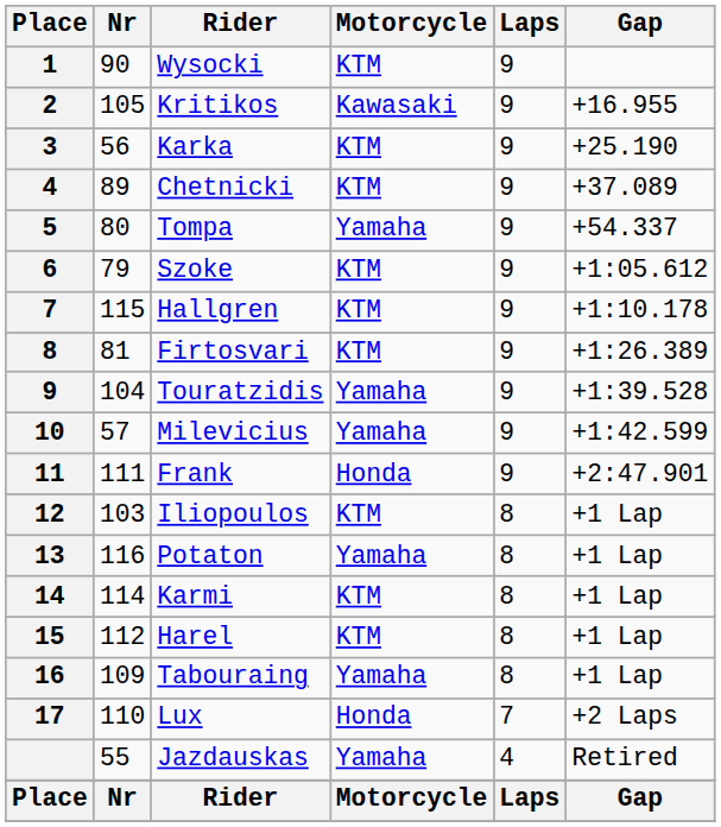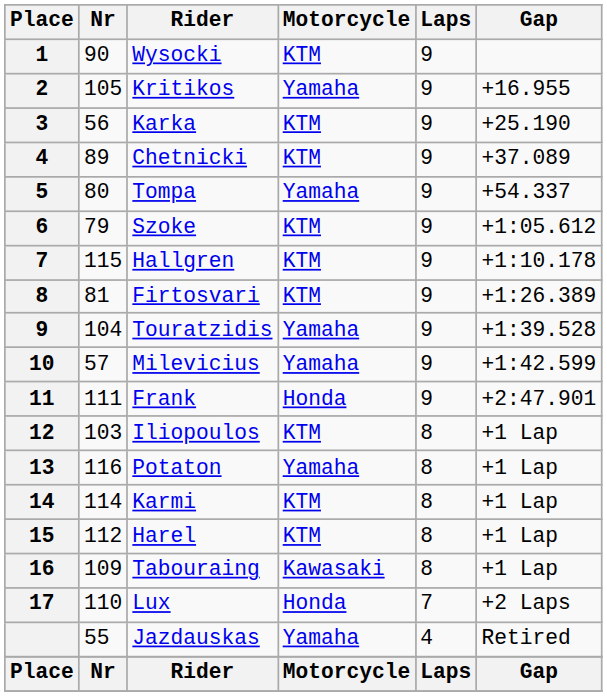 <table class="wikitable" style="font-size: 95%">
 <tr>
 <th>Place</th>
 <th>Nr</th>
 <th>Rider</th>
 <th>Motorcycle</th>
 <th>Laps</th>
 <th>Gap</th>
 </tr>
 <tr>
 <th>1</th>
 <td>90</td>
 <td> <a href='#'>Wysocki</a></td>
 <td><a href='#'>KTM</a></td>
 <td>9</td>
 <td></td>
 </tr>
 <tr>
 <th>2</th>
 <td>105</td>
 <td> <a href='#'>Kritikos</a></td>
-<td><a href='#'>Kawasaki</a></td>
+<td><a href='#'>Yamaha</a></td>
 <td>9</td>
 <td>+16.955</td>
 </tr>
 <tr>
 <th>3</th>
 <td>56</td>
 <td> <a href='#'>Karka</a></td>
 <td><a href='#'>KTM</a></td>
 <td>9</td>
 <td>+25.190</td>
 </tr>
 <tr>
 <th>4</th>
 <td>89</td>
 <td> <a href='#'>Chetnicki</a></td>
 <td><a href='#'>KTM</a></td>
 <td>9</td>
 <td>+37.089</td>
 </tr>
 <tr>
 <th>5</th>
 <td>80</td>
 <td> <a href='#'>Tompa</a></td>
 <td><a href='#'>Yamaha</a></td>
 <td>9</td>
 <td>+54.337</td>
 </tr>
 <tr>
 <th>6</th>
 <td>79</td>
 <td> <a href='#'>Szoke</a></td>
 <td><a href='#'>KTM</a></td>
 <td>9</td>
 <td>+1:05.612</td>
 </tr>
 <tr>
 <th>7</th>
 <td>115</td>
 <td> <a href='#'>Hallgren</a></td>
 <td><a href='#'>KTM</a></td>
 <td>9</td>
 <td>+1:10.178</td>
 </tr>
 <tr>
 <th>8</th>
 <td>81</td>
 <td> <a href='#'>Firtosvari</a></td>
 <td><a href='#'>KTM</a></td>
 <td>9</td>
 <td>+1:26.389</td>
 </tr>
 <tr>
 <th>9</th>
 <td>104</td>
 <td> <a href='#'>Touratzidis</a></td>
 <td><a href='#'>Yamaha</a></td>
 <td>9</td>
 <td>+1:39.528</td>
 </tr>
 <tr>
 <th>10</th>
 <td>57</td>
 <td> <a href='#'>Milevicius</a></td>
 <td><a href='#'>Yamaha</a></td>
 <td>9</td>
 <td>+1:42.599</td>
 </tr>
 <tr>
 <th>11</th>
 <td>111</td>
 <td> <a href='#'>Frank</a></td>
 <td><a href='#'>Honda</a></td>
 <td>9</td>
 <td>+2:47.901</td>
 </tr>
 <tr>
 <th>12</th>
 <td>103</td>
 <td> <a href='#'>Iliopoulos</a></td>
 <td><a href='#'>KTM</a></td>
 <td>8</td>
 <td>+1 Lap</td>
 </tr>
 <tr>
 <th>13</th>
 <td>116</td>
 <td> <a href='#'>Potaton</a></td>
 <td><a href='#'>Yamaha</a></td>
 <td>8</td>
 <td>+1 Lap</td>
 </tr>
 <tr>
 <th>14</th>
 <td>114</td>
 <td> <a href='#'>Karmi</a></td>
 <td><a href='#'>KTM</a></td>
 <td>8</td>
 <td>+1 Lap</td>
 </tr>
 <tr>
 <th>15</th>
 <td>112</td>
 <td> <a href='#'>Harel</a></td>
 <td><a href='#'>KTM</a></td>
 <td>8</td>
 <td>+1 Lap</td>
 </tr>
 <tr>
 <th>16</th>
 <td>109</td>
 <td> <a href='#'>Tabouraing</a></td>
-<td><a href='#'>Yamaha</a></td>
+<td><a href='#'>Kawasaki</a></td>
 <td>8</td>
 <td>+1 Lap</td>
 </tr>
 <tr>
 <th>17</th>
 <td>110</td>
 <td> <a href='#'>Lux</a></td>
 <td><a href='#'>Honda</a></td>
 <td>7</td>
 <td>+2 Laps</td>
 </tr>
 <tr>
 <th></th>
 <td>55</td>
 <td> <a href='#'>Jazdauskas</a></td>
 <td><a href='#'>Yamaha</a></td>
 <td>4</td>
 <td>Retired</td>
 </tr>
 <tr>
 </tr>
 <tr>
 <th>Place</th>
 <th>Nr</th>
 <th>Rider</th>
 <th>Motorcycle</th>
 <th>Laps</th>
 <th>Gap</th>
 </tr>
 <tr>
 </tr>
 </table>
